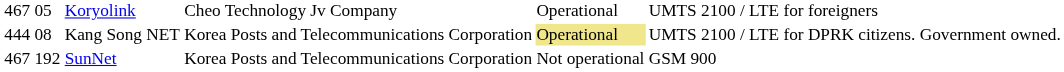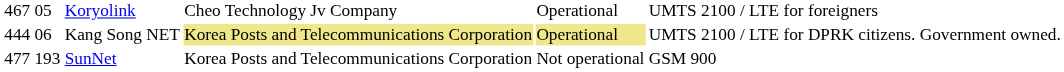 <table>
 <tr>
 <td>467</td>
 <td>05</td>
 <td><a href='#'>Koryolink</a></td>
 <td>Cheo Technology Jv Company</td>
 <td>Operational</td>
 <td>UMTS 2100 / LTE</td>
 <td>for foreigners</td>
 </tr>
 <tr>
 <td>444</td>
-<td>08</td>
+<td>06</td>
 <td>Kang Song NET</td>
-<td>Korea Posts and Telecommunications Corporation</td>
+<td style="background: khaki;">Korea Posts and Telecommunications Corporation</td>
 <td style="background: khaki;">Operational</td>
 <td>UMTS 2100 / LTE</td>
 <td>for DPRK citizens. Government owned.</td>
 </tr>
 <tr>
-<td>467</td>
-<td>192</td>
+<td>477</td>
+<td>193</td>
 <td><a href='#'>SunNet</a></td>
 <td>Korea Posts and Telecommunications Corporation</td>
 <td>Not operational</td>
 <td>GSM 900</td>
 <td></td>
 </tr>
 </table>
